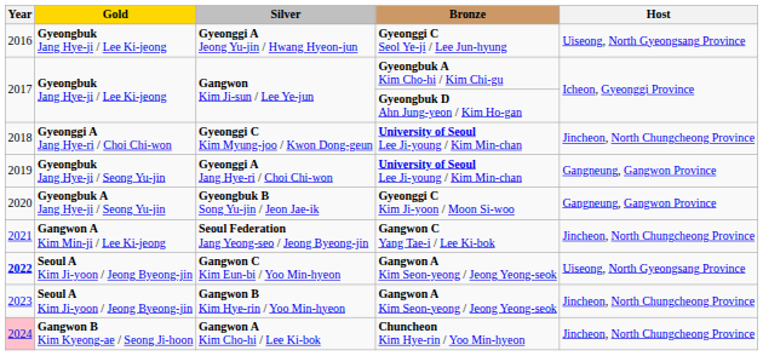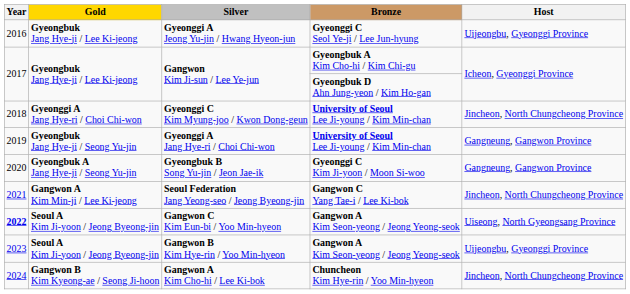 <table class="wikitable">
 <tr>
 <th>Year</th>
 <th style="background:gold;">Gold</th>
 <th style="background:silver;">Silver</th>
 <th style="background:#c96;">Bronze</th>
 <th>Host</th>
 </tr>
 <tr>
 <td>2016</td>
 <td><strong> Gyeongbuk</strong><br><a href='#'>Jang Hye-ji</a> / <a href='#'>Lee Ki-jeong</a></td>
 <td><strong> Gyeonggi A</strong><br><a href='#'>Jeong Yu-jin</a> / <a href='#'>Hwang Hyeon-jun</a></td>
 <td><strong> Gyeonggi C</strong><br><a href='#'>Seol Ye-ji</a> / <a href='#'>Lee Jun-hyung</a></td>
-<td><a href='#'>Uiseong</a>, <a href='#'>North Gyeongsang Province</a></td>
+<td><a href='#'>Uijeongbu</a>, <a href='#'>Gyeonggi Province</a></td>
 </tr>
 <tr>
 <td rowspan=2>2017</td>
 <td rowspan=2><strong> Gyeongbuk</strong><br><a href='#'>Jang Hye-ji</a> / <a href='#'>Lee Ki-jeong</a></td>
 <td rowspan=2><strong> Gangwon</strong><br><a href='#'>Kim Ji-sun</a> / <a href='#'>Lee Ye-jun</a></td>
 <td><strong> Gyeongbuk A</strong><br><a href='#'>Kim Cho-hi</a> / <a href='#'>Kim Chi-gu</a></td>
 <td rowspan=2><a href='#'>Icheon</a>, <a href='#'>Gyeonggi Province</a></td>
 </tr>
 <tr>
 <td><strong> Gyeongbuk D</strong><br><a href='#'>Ahn Jung-yeon</a> / <a href='#'>Kim Ho-gan</a></td>
 </tr>
 <tr>
 <td>2018</td>
 <td><strong> Gyeonggi A</strong><br><a href='#'>Jang Hye-ri</a> / <a href='#'>Choi Chi-won</a></td>
 <td><strong> Gyeonggi C</strong><br><a href='#'>Kim Myung-joo</a> / <a href='#'>Kwon Dong-geun</a></td>
 <td><strong> <a href='#'>University of Seoul</a></strong><br><a href='#'>Lee Ji-young</a> / <a href='#'>Kim Min-chan</a></td>
 <td><a href='#'>Jincheon</a>, <a href='#'>North Chungcheong Province</a></td>
 </tr>
 <tr>
 <td>2019</td>
 <td><strong> Gyeongbuk</strong><br><a href='#'>Jang Hye-ji</a> / <a href='#'>Seong Yu-jin</a></td>
 <td><strong> Gyeonggi A</strong><br><a href='#'>Jang Hye-ri</a> / <a href='#'>Choi Chi-won</a></td>
 <td><strong> <a href='#'>University of Seoul</a></strong><br><a href='#'>Lee Ji-young</a> / <a href='#'>Kim Min-chan</a></td>
 <td><a href='#'>Gangneung</a>, <a href='#'>Gangwon Province</a></td>
 </tr>
 <tr>
 <td>2020</td>
 <td><strong> Gyeongbuk A</strong><br><a href='#'>Jang Hye-ji</a> / <a href='#'>Seong Yu-jin</a></td>
 <td><strong> Gyeongbuk B</strong><br><a href='#'>Song Yu-jin</a> / <a href='#'>Jeon Jae-ik</a></td>
 <td><strong> Gyeonggi C</strong><br><a href='#'>Kim Ji-yoon</a> / <a href='#'>Moon Si-woo</a></td>
 <td><a href='#'>Gangneung</a>, <a href='#'>Gangwon Province</a></td>
 </tr>
 <tr>
 <td><a href='#'>2021</a></td>
 <td><strong> Gangwon A</strong><br><a href='#'>Kim Min-ji</a> / <a href='#'>Lee Ki-jeong</a></td>
 <td><strong> Seoul Federation</strong><br><a href='#'>Jang Yeong-seo</a> / <a href='#'>Jeong Byeong-jin</a></td>
 <td><strong> Gangwon C</strong><br><a href='#'>Yang Tae-i</a> / <a href='#'>Lee Ki-bok</a></td>
 <td><a href='#'>Jincheon</a>, <a href='#'>North Chungcheong Province</a></td>
 </tr>
 <tr>
 <td><strong><a href='#'>2022</a></strong></td>
 <td><strong> Seoul A</strong><br><a href='#'>Kim Ji-yoon</a> / <a href='#'>Jeong Byeong-jin</a></td>
 <td><strong> Gangwon C</strong><br><a href='#'>Kim Eun-bi</a> / <a href='#'>Yoo Min-hyeon</a></td>
 <td><strong> Gangwon A</strong><br><a href='#'>Kim Seon-yeong</a> / <a href='#'>Jeong Yeong-seok</a></td>
 <td><a href='#'>Uiseong</a>, <a href='#'>North Gyeongsang Province</a></td>
 </tr>
 <tr>
 <td><a href='#'>2023</a></td>
 <td><strong> Seoul A</strong><br><a href='#'>Kim Ji-yoon</a> / <a href='#'>Jeong Byeong-jin</a></td>
 <td><strong> Gangwon B</strong><br><a href='#'>Kim Hye-rin</a> / <a href='#'>Yoo Min-hyeon</a></td>
 <td><strong> Gangwon A</strong><br><a href='#'>Kim Seon-yeong</a> / <a href='#'>Jeong Yeong-seok</a></td>
-<td><a href='#'>Jincheon</a>, <a href='#'>North Chungcheong Province</a></td>
+<td><a href='#'>Uijeongbu</a>, <a href='#'>Gyeonggi Province</a></td>
 </tr>
 <tr>
-<td style="background: pink;"><a href='#'>2024</a></td>
+<td><a href='#'>2024</a></td>
 <td><strong> Gangwon B</strong><br><a href='#'>Kim Kyeong-ae</a> / <a href='#'>Seong Ji-hoon</a></td>
 <td><strong> Gangwon A</strong><br><a href='#'>Kim Cho-hi</a> / <a href='#'>Lee Ki-bok</a></td>
 <td><strong> Chuncheon</strong><br><a href='#'>Kim Hye-rin</a> / <a href='#'>Yoo Min-hyeon</a></td>
 <td><a href='#'>Jincheon</a>, <a href='#'>North Chungcheong Province</a></td>
 </tr>
 </table>
